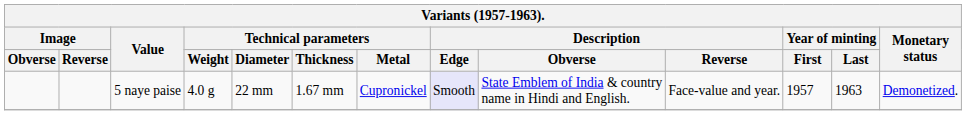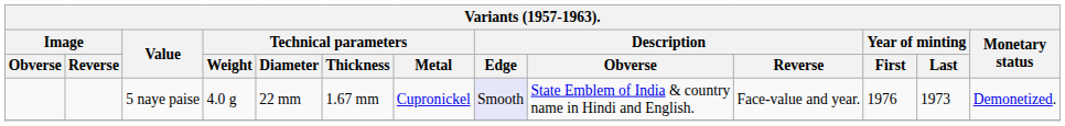 <table class="wikitable" style="font-size:90%">
 <tr>
 <th colspan="13">Variants (1957-1963).</th>
 </tr>
 <tr>
 <th colspan="2">Image</th>
 <th rowspan="2">Value</th>
 <th colspan="4">Technical parameters</th>
 <th colspan="3">Description</th>
 <th colspan="2">Year of minting</th>
 <th rowspan="2">Monetary<br>status</th>
 </tr>
 <tr>
 <th>Obverse</th>
 <th>Reverse</th>
 <th>Weight</th>
 <th>Diameter</th>
 <th>Thickness</th>
 <th>Metal</th>
 <th>Edge</th>
 <th>Obverse</th>
 <th>Reverse</th>
 <th>First</th>
 <th>Last</th>
 </tr>
 <tr>
 <td></td>
 <td></td>
 <td>5 naye paise</td>
 <td>4.0 g</td>
 <td>22 mm</td>
 <td>1.67 mm</td>
 <td><a href='#'>Cupronickel</a></td>
 <td style="background: lavender;">Smooth</td>
 <td><a href='#'>State Emblem of India</a> & country<br>name in Hindi and English.</td>
 <td>Face-value and year.</td>
-<td>1957</td>
-<td>1963</td>
+<td>1976</td>
+<td>1973</td>
 <td><a href='#'>Demonetized</a>.</td>
 </tr>
 <tr>
 </tr>
 </table>
